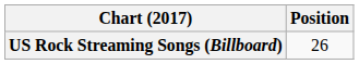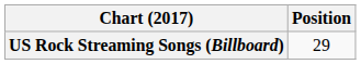 <table class="wikitable plainrowheaders" style="text-align:center">
 <tr>
 <th>Chart (2017)</th>
 <th>Position</th>
 </tr>
 <tr>
 <th scope="row">US Rock Streaming Songs (<em>Billboard</em>)</th>
-<td>26</td>
+<td>29</td>
 </tr>
 </table>
